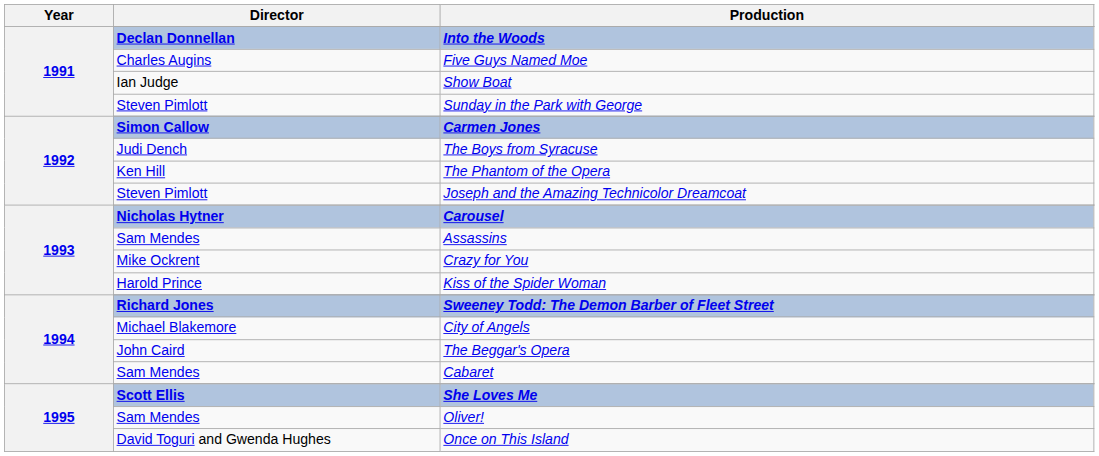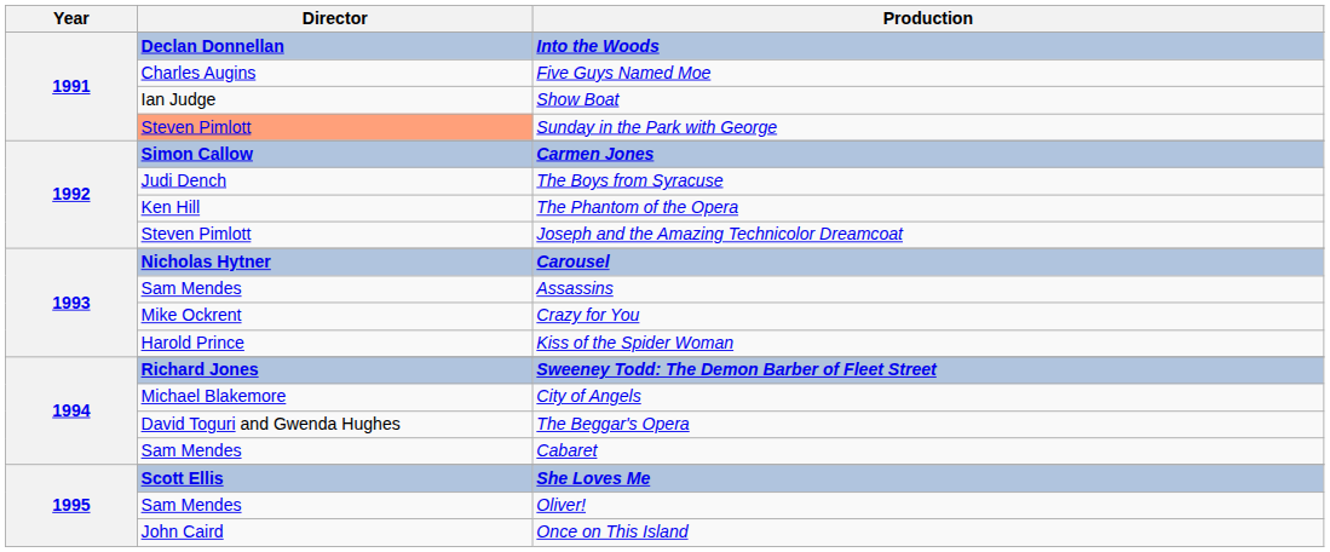 <table class="wikitable" style="width:98%;">
 <tr style="background:#bebebe;">
 <th style="width:10%;">Year</th>
 <th style="width:30%;">Director</th>
 <th style="width:60%;">Production</th>
 </tr>
 <tr>
 <th rowspan="5" align="center"><a href='#'>1991</a></th>
 </tr>
 <tr style="background:#B0C4DE">
 <td><strong><a href='#'>Declan Donnellan</a></strong></td>
 <td><strong><em><a href='#'>Into the Woods</a></em></strong></td>
 </tr>
 <tr>
 <td><a href='#'>Charles Augins</a></td>
 <td><em><a href='#'>Five Guys Named Moe</a></em></td>
 </tr>
 <tr>
 <td>Ian Judge</td>
 <td><em><a href='#'>Show Boat</a></em></td>
 </tr>
 <tr>
-<td><a href='#'>Steven Pimlott</a></td>
+<td style="background: lightsalmon;"><a href='#'>Steven Pimlott</a></td>
 <td><em><a href='#'>Sunday in the Park with George</a></em></td>
 </tr>
 <tr>
 <th rowspan="5" align="center"><a href='#'>1992</a></th>
 </tr>
 <tr style="background:#B0C4DE">
 <td><strong><a href='#'>Simon Callow</a></strong></td>
 <td><strong><em><a href='#'>Carmen Jones</a></em></strong></td>
 </tr>
 <tr>
 <td><a href='#'>Judi Dench</a></td>
 <td><em><a href='#'>The Boys from Syracuse</a></em></td>
 </tr>
 <tr>
 <td><a href='#'>Ken Hill</a></td>
 <td><em><a href='#'>The Phantom of the Opera</a></em></td>
 </tr>
 <tr>
 <td><a href='#'>Steven Pimlott</a></td>
 <td><em><a href='#'>Joseph and the Amazing Technicolor Dreamcoat</a></em></td>
 </tr>
 <tr>
 <th rowspan="5" align="center"><a href='#'>1993</a></th>
 </tr>
 <tr style="background:#B0C4DE">
 <td><strong><a href='#'>Nicholas Hytner</a></strong></td>
 <td><strong><em><a href='#'>Carousel</a></em></strong></td>
 </tr>
 <tr>
 <td><a href='#'>Sam Mendes</a></td>
 <td><em><a href='#'>Assassins</a></em></td>
 </tr>
 <tr>
 <td><a href='#'>Mike Ockrent</a></td>
 <td><em><a href='#'>Crazy for You</a></em></td>
 </tr>
 <tr>
 <td><a href='#'>Harold Prince</a></td>
 <td><em><a href='#'>Kiss of the Spider Woman</a></em></td>
 </tr>
 <tr>
 <th rowspan="5" align="center"><a href='#'>1994</a></th>
 </tr>
 <tr style="background:#B0C4DE">
 <td><strong><a href='#'>Richard Jones</a></strong></td>
 <td><strong><em><a href='#'>Sweeney Todd: The Demon Barber of Fleet Street</a></em></strong></td>
 </tr>
 <tr>
 <td><a href='#'>Michael Blakemore</a></td>
 <td><em><a href='#'>City of Angels</a></em></td>
 </tr>
 <tr>
-<td><a href='#'>John Caird</a></td>
+<td><a href='#'>David Toguri</a> and Gwenda Hughes</td>
 <td><em><a href='#'>The Beggar's Opera</a></em></td>
 </tr>
 <tr>
 <td><a href='#'>Sam Mendes</a></td>
 <td><em><a href='#'>Cabaret</a></em></td>
 </tr>
 <tr>
 <th rowspan="4" align="center"><a href='#'>1995</a></th>
 </tr>
 <tr style="background:#B0C4DE">
 <td><strong><a href='#'>Scott Ellis</a></strong></td>
 <td><strong><em><a href='#'>She Loves Me</a></em></strong></td>
 </tr>
 <tr>
 <td><a href='#'>Sam Mendes</a></td>
 <td><em><a href='#'>Oliver!</a></em></td>
 </tr>
 <tr>
-<td><a href='#'>David Toguri</a> and Gwenda Hughes</td>
+<td><a href='#'>John Caird</a></td>
 <td><em><a href='#'>Once on This Island</a></em></td>
 </tr>
 </table>
